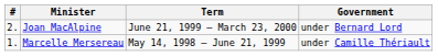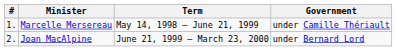 <table class="wikitable">
 <tr>
 <th>#</th>
 <th>Minister</th>
 <th>Term</th>
 <th>Government</th>
 </tr>
 <tr>
+<td>1.</td>
+<td><a href='#'>Marcelle Mersereau</a></td>
+<td>May 14, 1998 – June 21, 1999</td>
+<td>under <a href='#'>Camille Thériault</a></td>
+</tr>
+<tr>
 <td>2.</td>
 <td><a href='#'>Joan MacAlpine</a></td>
 <td>June 21, 1999 – March 23, 2000</td>
 <td>under <a href='#'>Bernard Lord</a></td>
 </tr>
-<tr>
-<td>1.</td>
-<td><a href='#'>Marcelle Mersereau</a></td>
-<td>May 14, 1998 – June 21, 1999</td>
-<td>under <a href='#'>Camille Thériault</a></td>
-</tr>
 </table>
